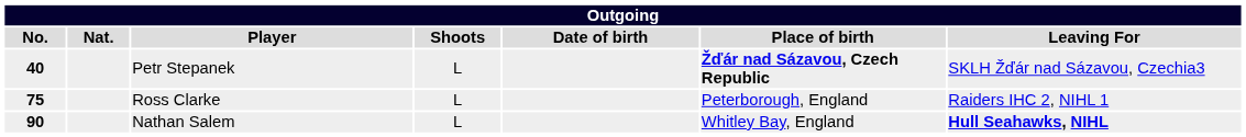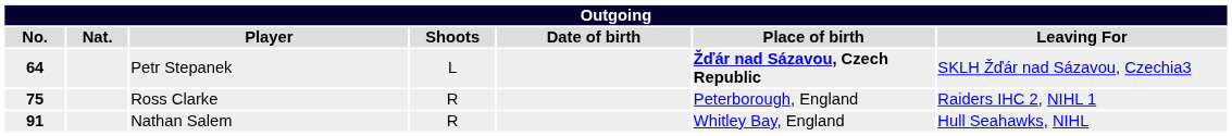 <table class="toccolours"  style="width:97%; clear:both; margin:1.5em auto; text-align:center;">
 <tr>
 <th colspan="9" style="background:#040030; color:#FFFFFF;">Outgoing</th>
 </tr>
 <tr style="background:#ddd;">
 <th width="5%">No.</th>
 <th width="5%">Nat.</th>
 <th !width="22%">Player</th>
 <th width="7%">Shoots</th>
 <th width="16%">Date of birth</th>
 <th width="20%">Place of birth</th>
 <th width="24%">Leaving For</th>
 </tr>
 <tr style="background:#eee;">
-<td><strong>40</strong></td>
+<td><strong>64</strong></td>
 <td></td>
 <td align=left>Petr Stepanek</td>
 <td>L</td>
 <td align=left></td>
 <td align=left><strong><a href='#'>Žďár nad Sázavou</a>, Czech Republic</strong></td>
 <td align=left><a href='#'>SKLH Žďár nad Sázavou</a>, <a href='#'>Czechia3</a></td>
 </tr>
 <tr style="background:#eee;">
 <td><strong>75</strong></td>
 <td></td>
 <td align=left>Ross Clarke</td>
-<td>L</td>
+<td>R</td>
 <td align=left></td>
 <td align=left><a href='#'>Peterborough</a>, England</td>
 <td align=left><a href='#'>Raiders IHC 2</a>, <a href='#'>NIHL 1</a></td>
 </tr>
 <tr style="background:#eee;">
-<td><strong>90</strong></td>
+<td><strong>91</strong></td>
 <td></td>
 <td align=left>Nathan Salem</td>
-<td>L</td>
+<td>R</td>
 <td align=left></td>
 <td align=left><a href='#'>Whitley Bay</a>, England</td>
-<td align=left><strong><a href='#'>Hull Seahawks</a>, <a href='#'>NIHL</a></strong></td>
+<td align=left><a href='#'>Hull Seahawks</a>, <a href='#'>NIHL</a></td>
 </tr>
 </table>
